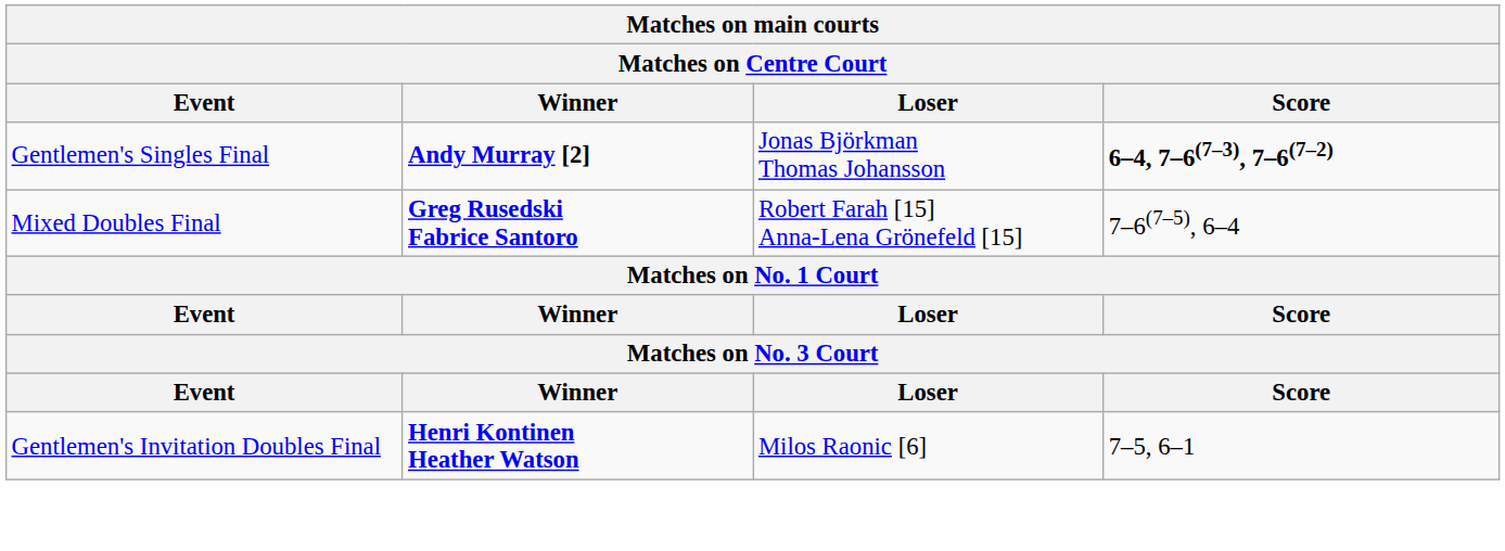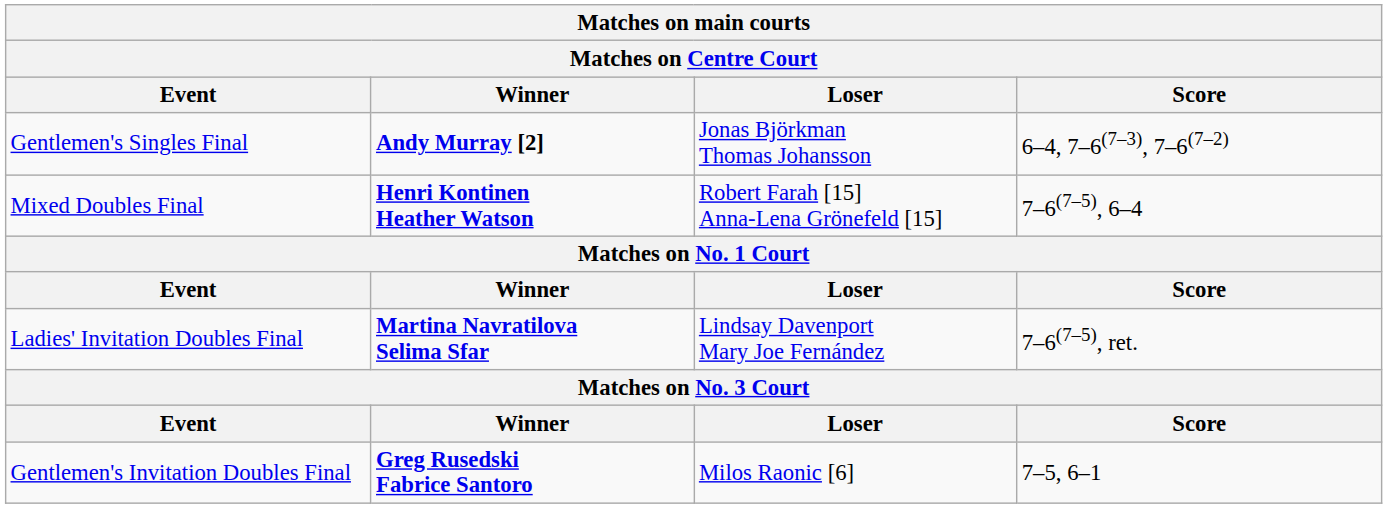 <table class="wikitable collapsible uncollapsed" style="margin:auto;">
 <tr>
 <th colspan="4" style="white-space:nowrap;">Matches on main courts</th>
 </tr>
 <tr>
 <th colspan="4">Matches on <a href='#'>Centre Court</a></th>
 </tr>
 <tr>
 <th width=250>Event</th>
 <th width=220>Winner</th>
 <th width=220>Loser</th>
 <th width=250>Score</th>
 </tr>
 <tr>
 <td><a href='#'>Gentlemen's Singles Final</a></td>
 <td><strong> <a href='#'>Andy Murray</a> [2]</strong></td>
 <td> <a href='#'>Jonas Björkman</a><br> <a href='#'>Thomas Johansson</a></td>
-<td><strong>6–4, 7–6<sup>(7–3)</sup>, 7–6<sup>(7–2)</sup></strong></td>
+<td>6–4, 7–6<sup>(7–3)</sup>, 7–6<sup>(7–2)</sup></td>
 </tr>
 <tr>
 <td><a href='#'>Mixed Doubles Final</a></td>
-<td><strong> <a href='#'>Greg Rusedski</a><br> <a href='#'>Fabrice Santoro</a></strong></td>
+<td><strong> <a href='#'>Henri Kontinen</a><br> <a href='#'>Heather Watson</a></strong></td>
 <td> <a href='#'>Robert Farah</a> [15]<br> <a href='#'>Anna-Lena Grönefeld</a> [15]</td>
 <td>7–6<sup>(7–5)</sup>, 6–4</td>
 </tr>
 <tr>
 <th colspan="4">Matches on <a href='#'>No. 1 Court</a></th>
 </tr>
 <tr>
 <th width=220>Event</th>
 <th width=220>Winner</th>
 <th width=220>Loser</th>
 <th width=250>Score</th>
 </tr>
 <tr>
+<td><a href='#'>Ladies' Invitation Doubles Final</a></td>
+<td><strong> <a href='#'>Martina Navratilova</a><br> <a href='#'>Selima Sfar</a></strong></td>
+<td> <a href='#'>Lindsay Davenport</a><br> <a href='#'>Mary Joe Fernández</a></td>
+<td>7–6<sup>(7–5)</sup>, ret.</td>
+</tr>
+<tr>
 <th colspan="4">Matches on <a href='#'>No. 3 Court</a></th>
 </tr>
 <tr>
 <th width=220>Event</th>
 <th width=220>Winner</th>
 <th width=220>Loser</th>
 <th width=250>Score</th>
 </tr>
 <tr>
 <td><a href='#'>Gentlemen's Invitation Doubles Final</a></td>
-<td><strong> <a href='#'>Henri Kontinen</a><br> <a href='#'>Heather Watson</a></strong></td>
+<td><strong> <a href='#'>Greg Rusedski</a><br> <a href='#'>Fabrice Santoro</a></strong></td>
 <td> <a href='#'>Milos Raonic</a> [6]</td>
 <td>7–5, 6–1</td>
 </tr>
 </table>
